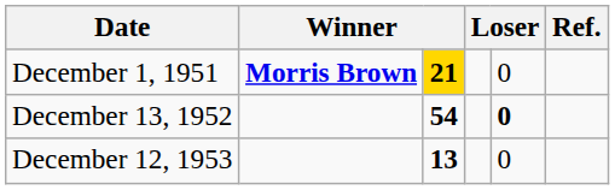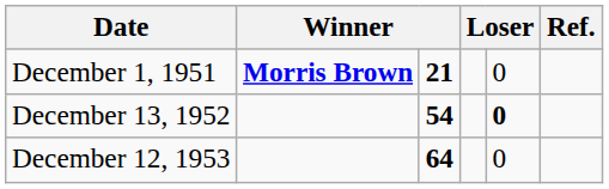 <table class="wikitable">
 <tr>
 <th>Date</th>
 <th colspan="2">Winner</th>
 <th colspan="2">Loser</th>
 <th>Ref.</th>
 </tr>
 <tr>
 <td>December 1, 1951</td>
 <td><strong><a href='#'>Morris Brown</a></strong></td>
-<td style="background: gold;"><strong>21</strong></td>
+<td><strong>21</strong></td>
 <td></td>
 <td>0</td>
 <td></td>
 </tr>
 <tr>
 <td>December 13, 1952</td>
 <td><strong></strong></td>
 <td><strong>54</strong></td>
 <td></td>
 <td><strong>0</strong></td>
 <td></td>
 </tr>
 <tr>
 <td>December 12, 1953</td>
 <td><strong></strong></td>
-<td><strong>13</strong></td>
+<td><strong>64</strong></td>
 <td></td>
 <td>0</td>
 <td></td>
 </tr>
 </table>
